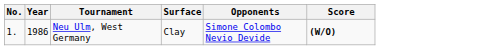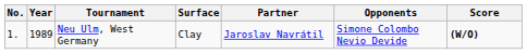 <table class="sortable wikitable" style=font-size:97%>
 <tr>
 <th style="width:20px" class="unsortable">No.</th>
 <th style="width:30px">Year</th>
 <th style="width:150px">Tournament</th>
 <th style="width:50px">Surface</th>
+<th style="width:140px">Partner</th>
 <th style="width:140px">Opponents</th>
 <th style="width:90px" class="unsortable">Score</th>
 </tr>
 <tr>
 <td>1.</td>
-<td>1986</td>
+<td>1989</td>
 <td><a href='#'>Neu Ulm</a>, West Germany</td>
 <td>Clay</td>
+<td> <a href='#'>Jaroslav Navrátil</a></td>
 <td> <a href='#'>Simone Colombo</a><br> <a href='#'>Nevio Devide</a></td>
 <td><strong>(W/O)</strong></td>
 </tr>
 </table>
